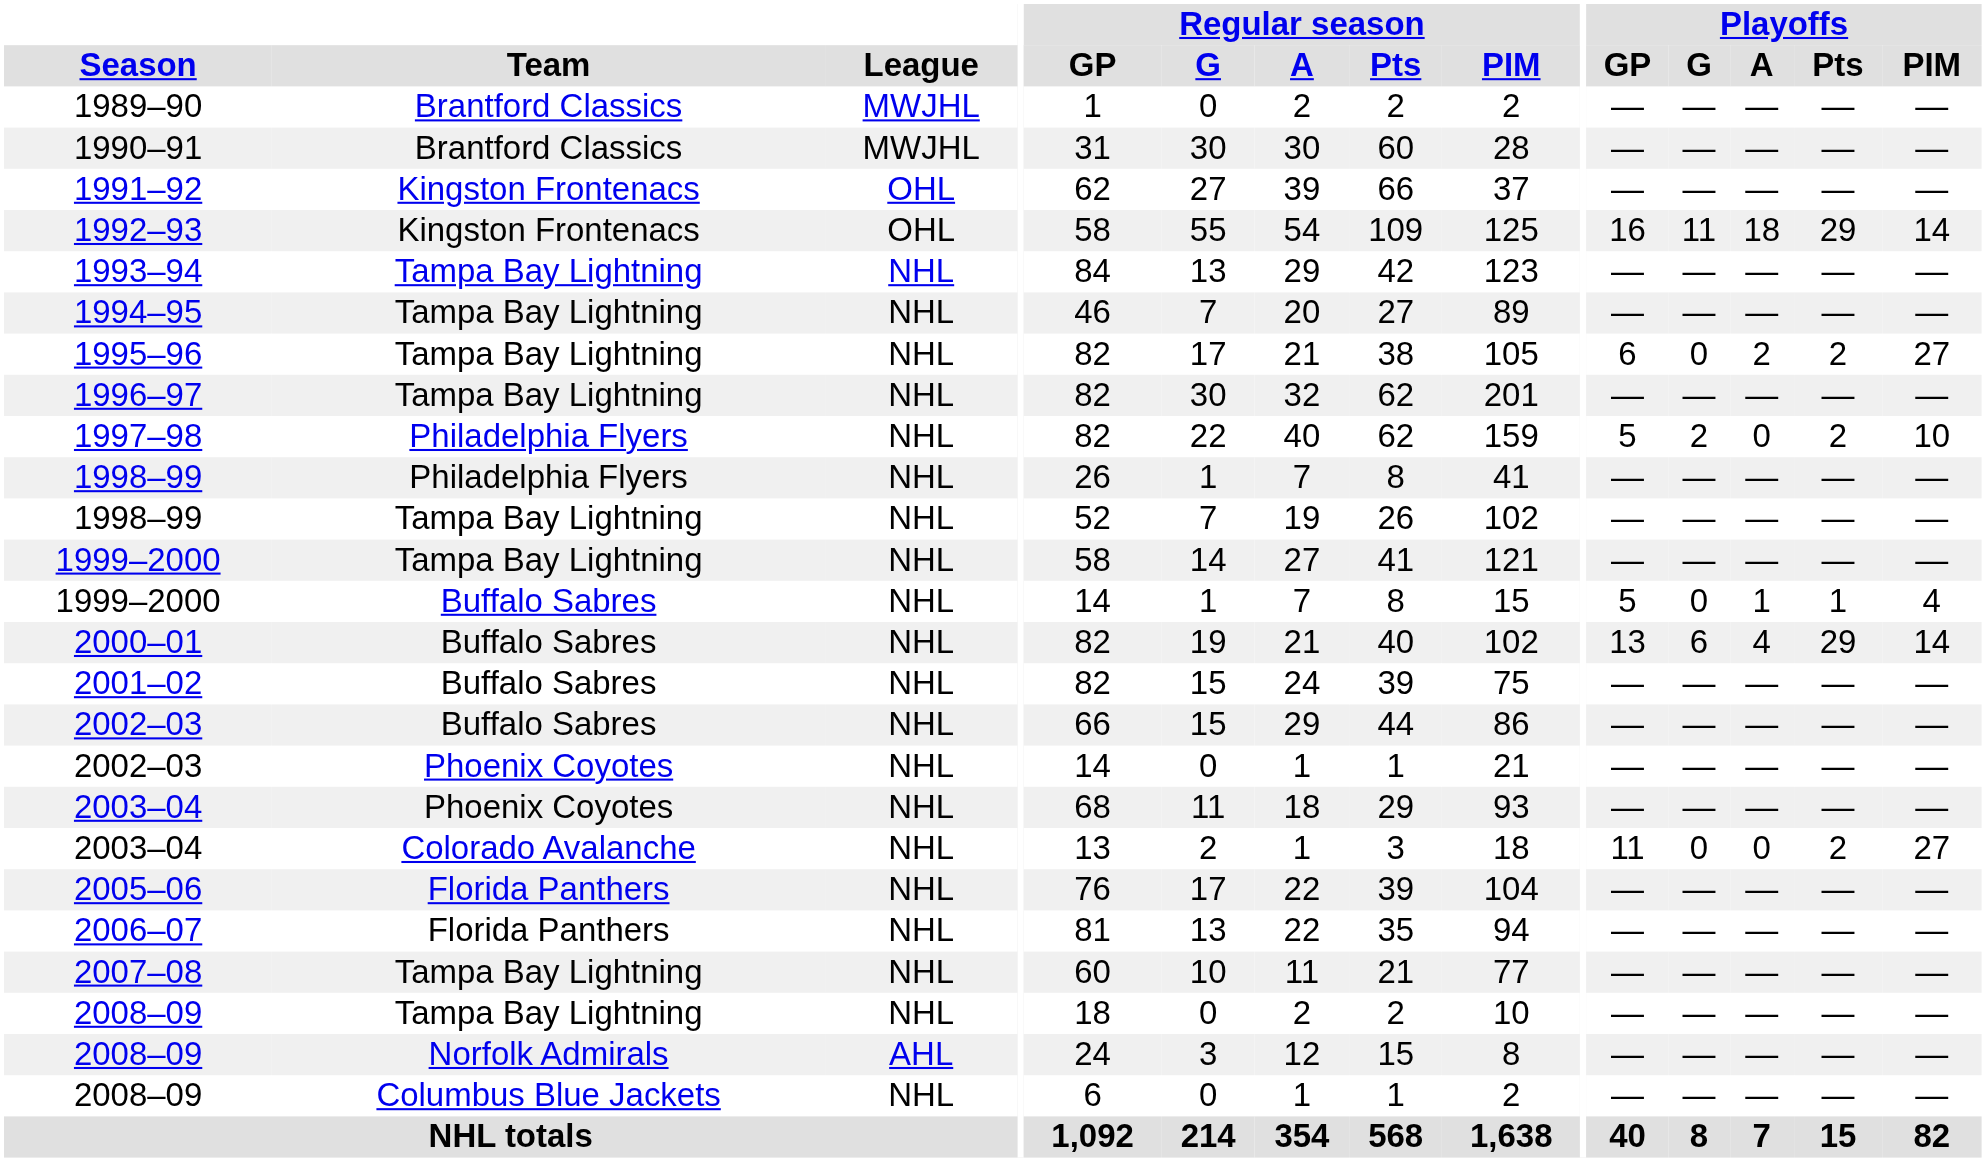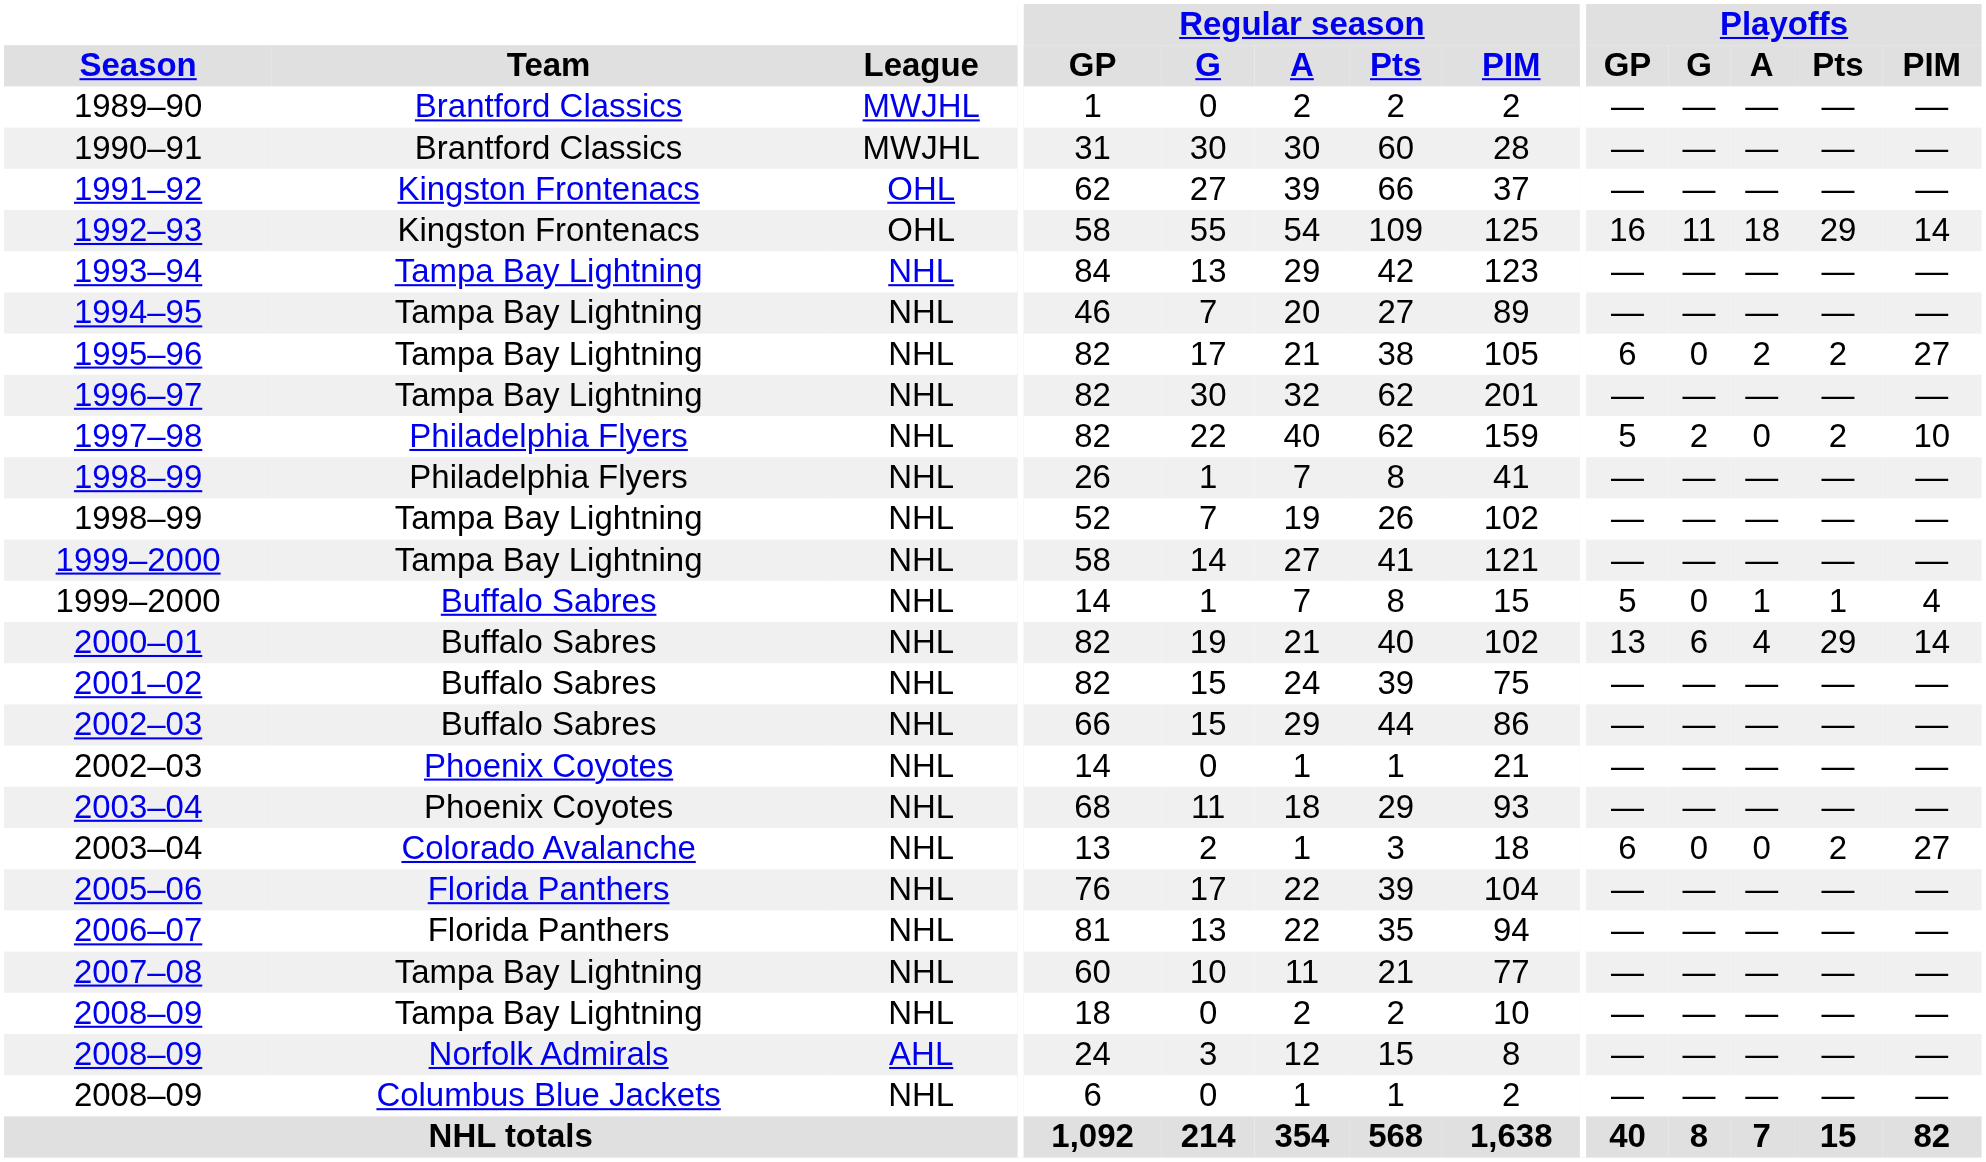 <table border="0" cellpadding="1" cellspacing="0" style="text-align:center; width:60em">
 <tr style="background:#e0e0e0;">
 <th colspan="3"  style="background:#ffffff;"></th>
 <th rowspan="99" style="background:#ffffff;"></th>
 <th colspan="5"><a href='#'>Regular season</a></th>
 <th rowspan="99" style="background:#ffffff;"></th>
 <th colspan="5"><a href='#'>Playoffs</a></th>
 </tr>
 <tr style="background:#e0e0e0;">
 <th><a href='#'>Season</a></th>
 <th>Team</th>
 <th>League</th>
 <th>GP</th>
 <th><a href='#'>G</a></th>
 <th><a href='#'>A</a></th>
 <th><a href='#'>Pts</a></th>
 <th><a href='#'>PIM</a></th>
 <th>GP</th>
 <th>G</th>
 <th>A</th>
 <th>Pts</th>
 <th>PIM</th>
 </tr>
 <tr>
 <td>1989–90</td>
 <td><a href='#'>Brantford Classics</a></td>
 <td><a href='#'>MWJHL</a></td>
 <td>1</td>
 <td>0</td>
 <td>2</td>
 <td>2</td>
 <td>2</td>
 <td>—</td>
 <td>—</td>
 <td>—</td>
 <td>—</td>
 <td>—</td>
 </tr>
 <tr style="background: #f0f0f0;">
 <td>1990–91</td>
 <td>Brantford Classics</td>
 <td>MWJHL</td>
 <td>31</td>
 <td>30</td>
 <td>30</td>
 <td>60</td>
 <td>28</td>
 <td>—</td>
 <td>—</td>
 <td>—</td>
 <td>—</td>
 <td>—</td>
 </tr>
 <tr>
 <td><a href='#'>1991–92</a></td>
 <td><a href='#'>Kingston Frontenacs</a></td>
 <td><a href='#'>OHL</a></td>
 <td>62</td>
 <td>27</td>
 <td>39</td>
 <td>66</td>
 <td>37</td>
 <td>—</td>
 <td>—</td>
 <td>—</td>
 <td>—</td>
 <td>—</td>
 </tr>
 <tr style="background: #f0f0f0;">
 <td><a href='#'>1992–93</a></td>
 <td>Kingston Frontenacs</td>
 <td>OHL</td>
 <td>58</td>
 <td>55</td>
 <td>54</td>
 <td>109</td>
 <td>125</td>
 <td>16</td>
 <td>11</td>
 <td>18</td>
 <td>29</td>
 <td>14</td>
 </tr>
 <tr>
 <td><a href='#'>1993–94</a></td>
 <td><a href='#'>Tampa Bay Lightning</a></td>
 <td><a href='#'>NHL</a></td>
 <td>84</td>
 <td>13</td>
 <td>29</td>
 <td>42</td>
 <td>123</td>
 <td>—</td>
 <td>—</td>
 <td>—</td>
 <td>—</td>
 <td>—</td>
 </tr>
 <tr style="background: #f0f0f0;">
 <td><a href='#'>1994–95</a></td>
 <td>Tampa Bay Lightning</td>
 <td>NHL</td>
 <td>46</td>
 <td>7</td>
 <td>20</td>
 <td>27</td>
 <td>89</td>
 <td>—</td>
 <td>—</td>
 <td>—</td>
 <td>—</td>
 <td>—</td>
 </tr>
 <tr>
 <td><a href='#'>1995–96</a></td>
 <td>Tampa Bay Lightning</td>
 <td>NHL</td>
 <td>82</td>
 <td>17</td>
 <td>21</td>
 <td>38</td>
 <td>105</td>
 <td>6</td>
 <td>0</td>
 <td>2</td>
 <td>2</td>
 <td>27</td>
 </tr>
 <tr style="background: #f0f0f0;">
 <td><a href='#'>1996–97</a></td>
 <td>Tampa Bay Lightning</td>
 <td>NHL</td>
 <td>82</td>
 <td>30</td>
 <td>32</td>
 <td>62</td>
 <td>201</td>
 <td>—</td>
 <td>—</td>
 <td>—</td>
 <td>—</td>
 <td>—</td>
 </tr>
 <tr>
 <td><a href='#'>1997–98</a></td>
 <td><a href='#'>Philadelphia Flyers</a></td>
 <td>NHL</td>
 <td>82</td>
 <td>22</td>
 <td>40</td>
 <td>62</td>
 <td>159</td>
 <td>5</td>
 <td>2</td>
 <td>0</td>
 <td>2</td>
 <td>10</td>
 </tr>
 <tr style="background: #f0f0f0;">
 <td><a href='#'>1998–99</a></td>
 <td>Philadelphia Flyers</td>
 <td>NHL</td>
 <td>26</td>
 <td>1</td>
 <td>7</td>
 <td>8</td>
 <td>41</td>
 <td>—</td>
 <td>—</td>
 <td>—</td>
 <td>—</td>
 <td>—</td>
 </tr>
 <tr>
 <td>1998–99</td>
 <td>Tampa Bay Lightning</td>
 <td>NHL</td>
 <td>52</td>
 <td>7</td>
 <td>19</td>
 <td>26</td>
 <td>102</td>
 <td>—</td>
 <td>—</td>
 <td>—</td>
 <td>—</td>
 <td>—</td>
 </tr>
 <tr style="background: #f0f0f0;">
 <td><a href='#'>1999–2000</a></td>
 <td>Tampa Bay Lightning</td>
 <td>NHL</td>
 <td>58</td>
 <td>14</td>
 <td>27</td>
 <td>41</td>
 <td>121</td>
 <td>—</td>
 <td>—</td>
 <td>—</td>
 <td>—</td>
 <td>—</td>
 </tr>
 <tr>
 <td>1999–2000</td>
 <td><a href='#'>Buffalo Sabres</a></td>
 <td>NHL</td>
 <td>14</td>
 <td>1</td>
 <td>7</td>
 <td>8</td>
 <td>15</td>
 <td>5</td>
 <td>0</td>
 <td>1</td>
 <td>1</td>
 <td>4</td>
 </tr>
 <tr style="background: #f0f0f0;">
 <td><a href='#'>2000–01</a></td>
 <td>Buffalo Sabres</td>
 <td>NHL</td>
 <td>82</td>
 <td>19</td>
 <td>21</td>
 <td>40</td>
 <td>102</td>
 <td>13</td>
 <td>6</td>
 <td>4</td>
 <td>29</td>
 <td>14</td>
 </tr>
 <tr>
 <td><a href='#'>2001–02</a></td>
 <td>Buffalo Sabres</td>
 <td>NHL</td>
 <td>82</td>
 <td>15</td>
 <td>24</td>
 <td>39</td>
 <td>75</td>
 <td>—</td>
 <td>—</td>
 <td>—</td>
 <td>—</td>
 <td>—</td>
 </tr>
 <tr style="background: #f0f0f0;">
 <td><a href='#'>2002–03</a></td>
 <td>Buffalo Sabres</td>
 <td>NHL</td>
 <td>66</td>
 <td>15</td>
 <td>29</td>
 <td>44</td>
 <td>86</td>
 <td>—</td>
 <td>—</td>
 <td>—</td>
 <td>—</td>
 <td>—</td>
 </tr>
 <tr>
 <td>2002–03</td>
 <td><a href='#'>Phoenix Coyotes</a></td>
 <td>NHL</td>
 <td>14</td>
 <td>0</td>
 <td>1</td>
 <td>1</td>
 <td>21</td>
 <td>—</td>
 <td>—</td>
 <td>—</td>
 <td>—</td>
 <td>—</td>
 </tr>
 <tr style="background: #f0f0f0;">
 <td><a href='#'>2003–04</a></td>
 <td>Phoenix Coyotes</td>
 <td>NHL</td>
 <td>68</td>
 <td>11</td>
 <td>18</td>
 <td>29</td>
 <td>93</td>
 <td>—</td>
 <td>—</td>
 <td>—</td>
 <td>—</td>
 <td>—</td>
 </tr>
 <tr>
 <td>2003–04</td>
 <td><a href='#'>Colorado Avalanche</a></td>
 <td>NHL</td>
 <td>13</td>
 <td>2</td>
 <td>1</td>
 <td>3</td>
 <td>18</td>
-<td>11</td>
+<td>6</td>
 <td>0</td>
 <td>0</td>
 <td>2</td>
 <td>27</td>
 </tr>
 <tr style="background: #f0f0f0;">
 <td><a href='#'>2005–06</a></td>
 <td><a href='#'>Florida Panthers</a></td>
 <td>NHL</td>
 <td>76</td>
 <td>17</td>
 <td>22</td>
 <td>39</td>
 <td>104</td>
 <td>—</td>
 <td>—</td>
 <td>—</td>
 <td>—</td>
 <td>—</td>
 </tr>
 <tr>
 <td><a href='#'>2006–07</a></td>
 <td>Florida Panthers</td>
 <td>NHL</td>
 <td>81</td>
 <td>13</td>
 <td>22</td>
 <td>35</td>
 <td>94</td>
 <td>—</td>
 <td>—</td>
 <td>—</td>
 <td>—</td>
 <td>—</td>
 </tr>
 <tr style="background: #f0f0f0;">
 <td><a href='#'>2007–08</a></td>
 <td>Tampa Bay Lightning</td>
 <td>NHL</td>
 <td>60</td>
 <td>10</td>
 <td>11</td>
 <td>21</td>
 <td>77</td>
 <td>—</td>
 <td>—</td>
 <td>—</td>
 <td>—</td>
 <td>—</td>
 </tr>
 <tr>
 <td><a href='#'>2008–09</a></td>
 <td>Tampa Bay Lightning</td>
 <td>NHL</td>
 <td>18</td>
 <td>0</td>
 <td>2</td>
 <td>2</td>
 <td>10</td>
 <td>—</td>
 <td>—</td>
 <td>—</td>
 <td>—</td>
 <td>—</td>
 </tr>
 <tr style="background: #f0f0f0;">
 <td><a href='#'>2008–09</a></td>
 <td><a href='#'>Norfolk Admirals</a></td>
 <td><a href='#'>AHL</a></td>
 <td>24</td>
 <td>3</td>
 <td>12</td>
 <td>15</td>
 <td>8</td>
 <td>—</td>
 <td>—</td>
 <td>—</td>
 <td>—</td>
 <td>—</td>
 </tr>
 <tr>
 <td>2008–09</td>
 <td><a href='#'>Columbus Blue Jackets</a></td>
 <td>NHL</td>
 <td>6</td>
 <td>0</td>
 <td>1</td>
 <td>1</td>
 <td>2</td>
 <td>—</td>
 <td>—</td>
 <td>—</td>
 <td>—</td>
 <td>—</td>
 </tr>
 <tr style="background:#e0e0e0;">
 <th colspan="3">NHL totals</th>
 <th>1,092</th>
 <th>214</th>
 <th>354</th>
 <th>568</th>
 <th>1,638</th>
 <th>40</th>
 <th>8</th>
 <th>7</th>
 <th>15</th>
 <th>82</th>
 </tr>
 </table>
